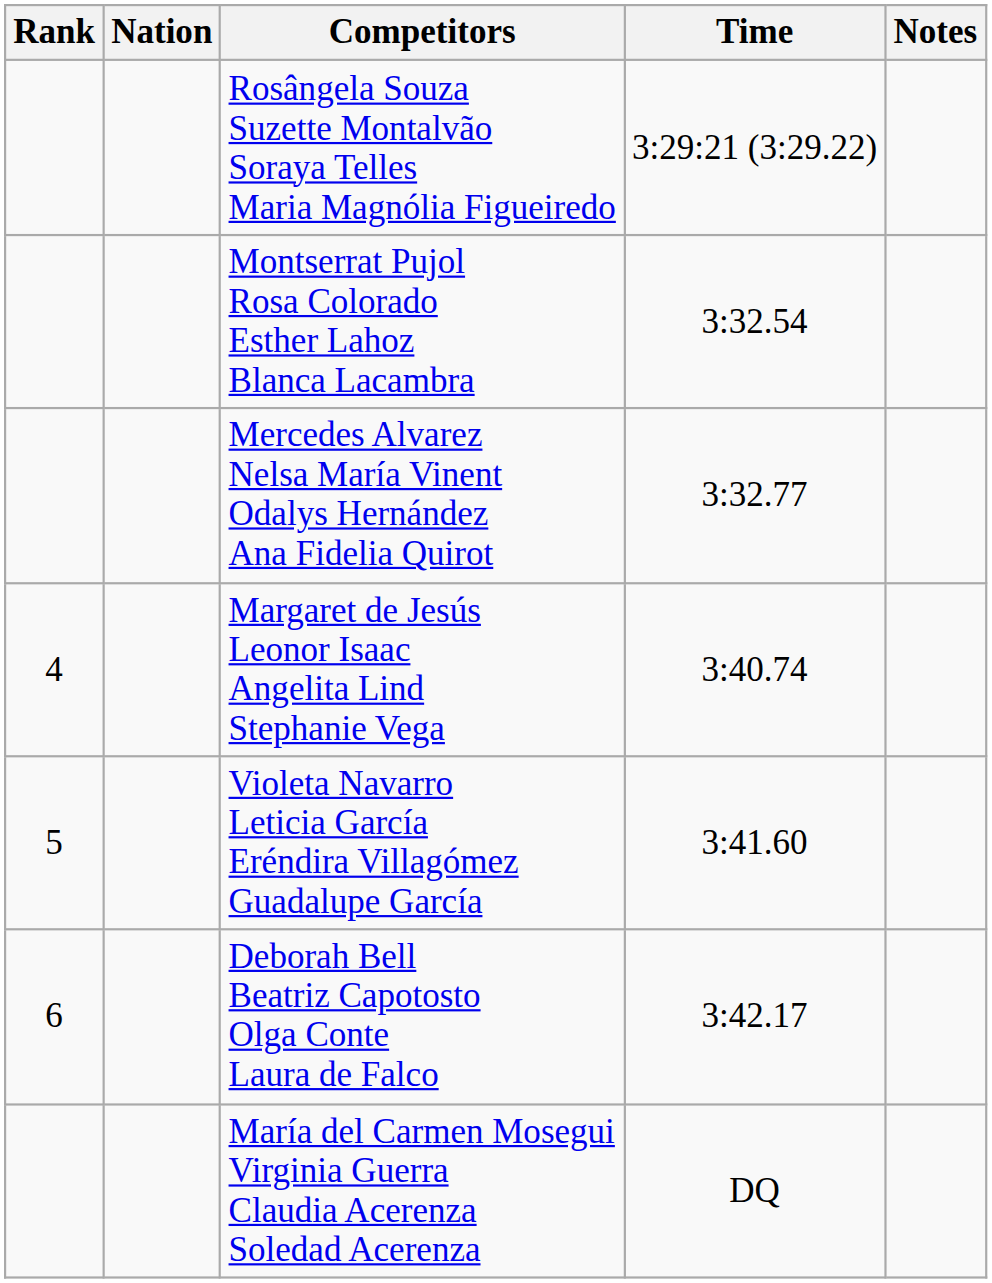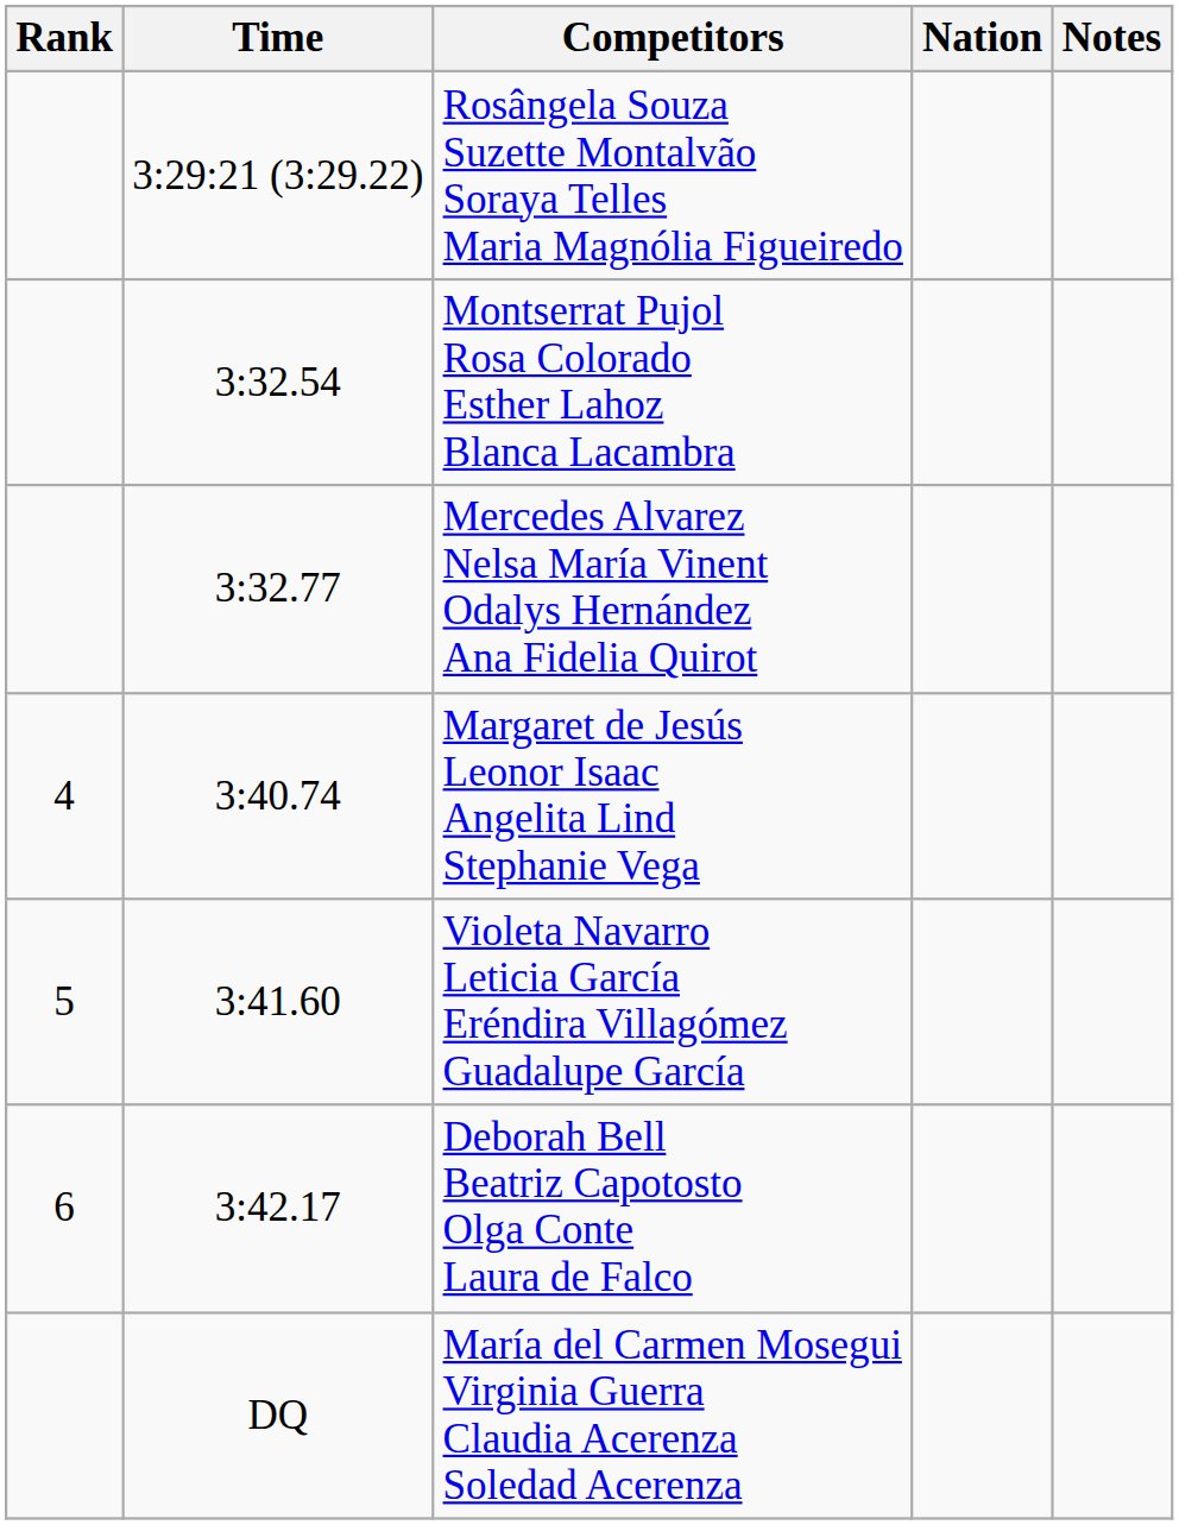 <table class="wikitable sortable" style="text-align:center">
 <tr>
 <th>Rank</th>
+<th>Time</th>
+<th>Competitors</th>
 <th>Nation</th>
-<th>Competitors</th>
-<th>Time</th>
 <th>Notes</th>
 </tr>
 <tr>
 <td align=center></td>
+<td>3:29:21 (3:29.22)</td>
+<td align=left><a href='#'>Rosângela Souza</a><br><a href='#'>Suzette Montalvão</a><br><a href='#'>Soraya Telles</a><br><a href='#'>Maria Magnólia Figueiredo</a></td>
 <td align=left></td>
-<td align=left><a href='#'>Rosângela Souza</a><br><a href='#'>Suzette Montalvão</a><br><a href='#'>Soraya Telles</a><br><a href='#'>Maria Magnólia Figueiredo</a></td>
-<td>3:29:21 (3:29.22)</td>
 <td></td>
 </tr>
 <tr>
 <td align=center></td>
+<td>3:32.54</td>
+<td align=left><a href='#'>Montserrat Pujol</a><br><a href='#'>Rosa Colorado</a><br><a href='#'>Esther Lahoz</a><br><a href='#'>Blanca Lacambra</a></td>
 <td align=left></td>
-<td align=left><a href='#'>Montserrat Pujol</a><br><a href='#'>Rosa Colorado</a><br><a href='#'>Esther Lahoz</a><br><a href='#'>Blanca Lacambra</a></td>
-<td>3:32.54</td>
 <td></td>
 </tr>
 <tr>
 <td align=center></td>
+<td>3:32.77</td>
+<td align=left><a href='#'>Mercedes Alvarez</a><br><a href='#'>Nelsa María Vinent</a><br><a href='#'>Odalys Hernández</a><br><a href='#'>Ana Fidelia Quirot</a></td>
 <td align=left></td>
-<td align=left><a href='#'>Mercedes Alvarez</a><br><a href='#'>Nelsa María Vinent</a><br><a href='#'>Odalys Hernández</a><br><a href='#'>Ana Fidelia Quirot</a></td>
-<td>3:32.77</td>
 <td></td>
 </tr>
 <tr>
 <td align=center>4</td>
+<td>3:40.74</td>
+<td align=left><a href='#'>Margaret de Jesús</a><br><a href='#'>Leonor Isaac</a><br><a href='#'>Angelita Lind</a><br><a href='#'>Stephanie Vega</a></td>
 <td align=left></td>
-<td align=left><a href='#'>Margaret de Jesús</a><br><a href='#'>Leonor Isaac</a><br><a href='#'>Angelita Lind</a><br><a href='#'>Stephanie Vega</a></td>
-<td>3:40.74</td>
 <td></td>
 </tr>
 <tr>
 <td align=center>5</td>
+<td>3:41.60</td>
+<td align=left><a href='#'>Violeta Navarro</a><br><a href='#'>Leticia García</a><br><a href='#'>Eréndira Villagómez</a><br><a href='#'>Guadalupe García</a></td>
 <td align=left></td>
-<td align=left><a href='#'>Violeta Navarro</a><br><a href='#'>Leticia García</a><br><a href='#'>Eréndira Villagómez</a><br><a href='#'>Guadalupe García</a></td>
-<td>3:41.60</td>
 <td></td>
 </tr>
 <tr>
 <td align=center>6</td>
+<td>3:42.17</td>
+<td align=left><a href='#'>Deborah Bell</a><br><a href='#'>Beatriz Capotosto</a><br><a href='#'>Olga Conte</a><br><a href='#'>Laura de Falco</a></td>
 <td align=left></td>
-<td align=left><a href='#'>Deborah Bell</a><br><a href='#'>Beatriz Capotosto</a><br><a href='#'>Olga Conte</a><br><a href='#'>Laura de Falco</a></td>
-<td>3:42.17</td>
 <td></td>
 </tr>
 <tr>
 <td align=center></td>
+<td>DQ</td>
+<td align=left><a href='#'>María del Carmen Mosegui</a><br><a href='#'>Virginia Guerra</a><br><a href='#'>Claudia Acerenza</a><br><a href='#'>Soledad Acerenza</a></td>
 <td align=left></td>
-<td align=left><a href='#'>María del Carmen Mosegui</a><br><a href='#'>Virginia Guerra</a><br><a href='#'>Claudia Acerenza</a><br><a href='#'>Soledad Acerenza</a></td>
-<td>DQ</td>
 <td></td>
 </tr>
 </table>
